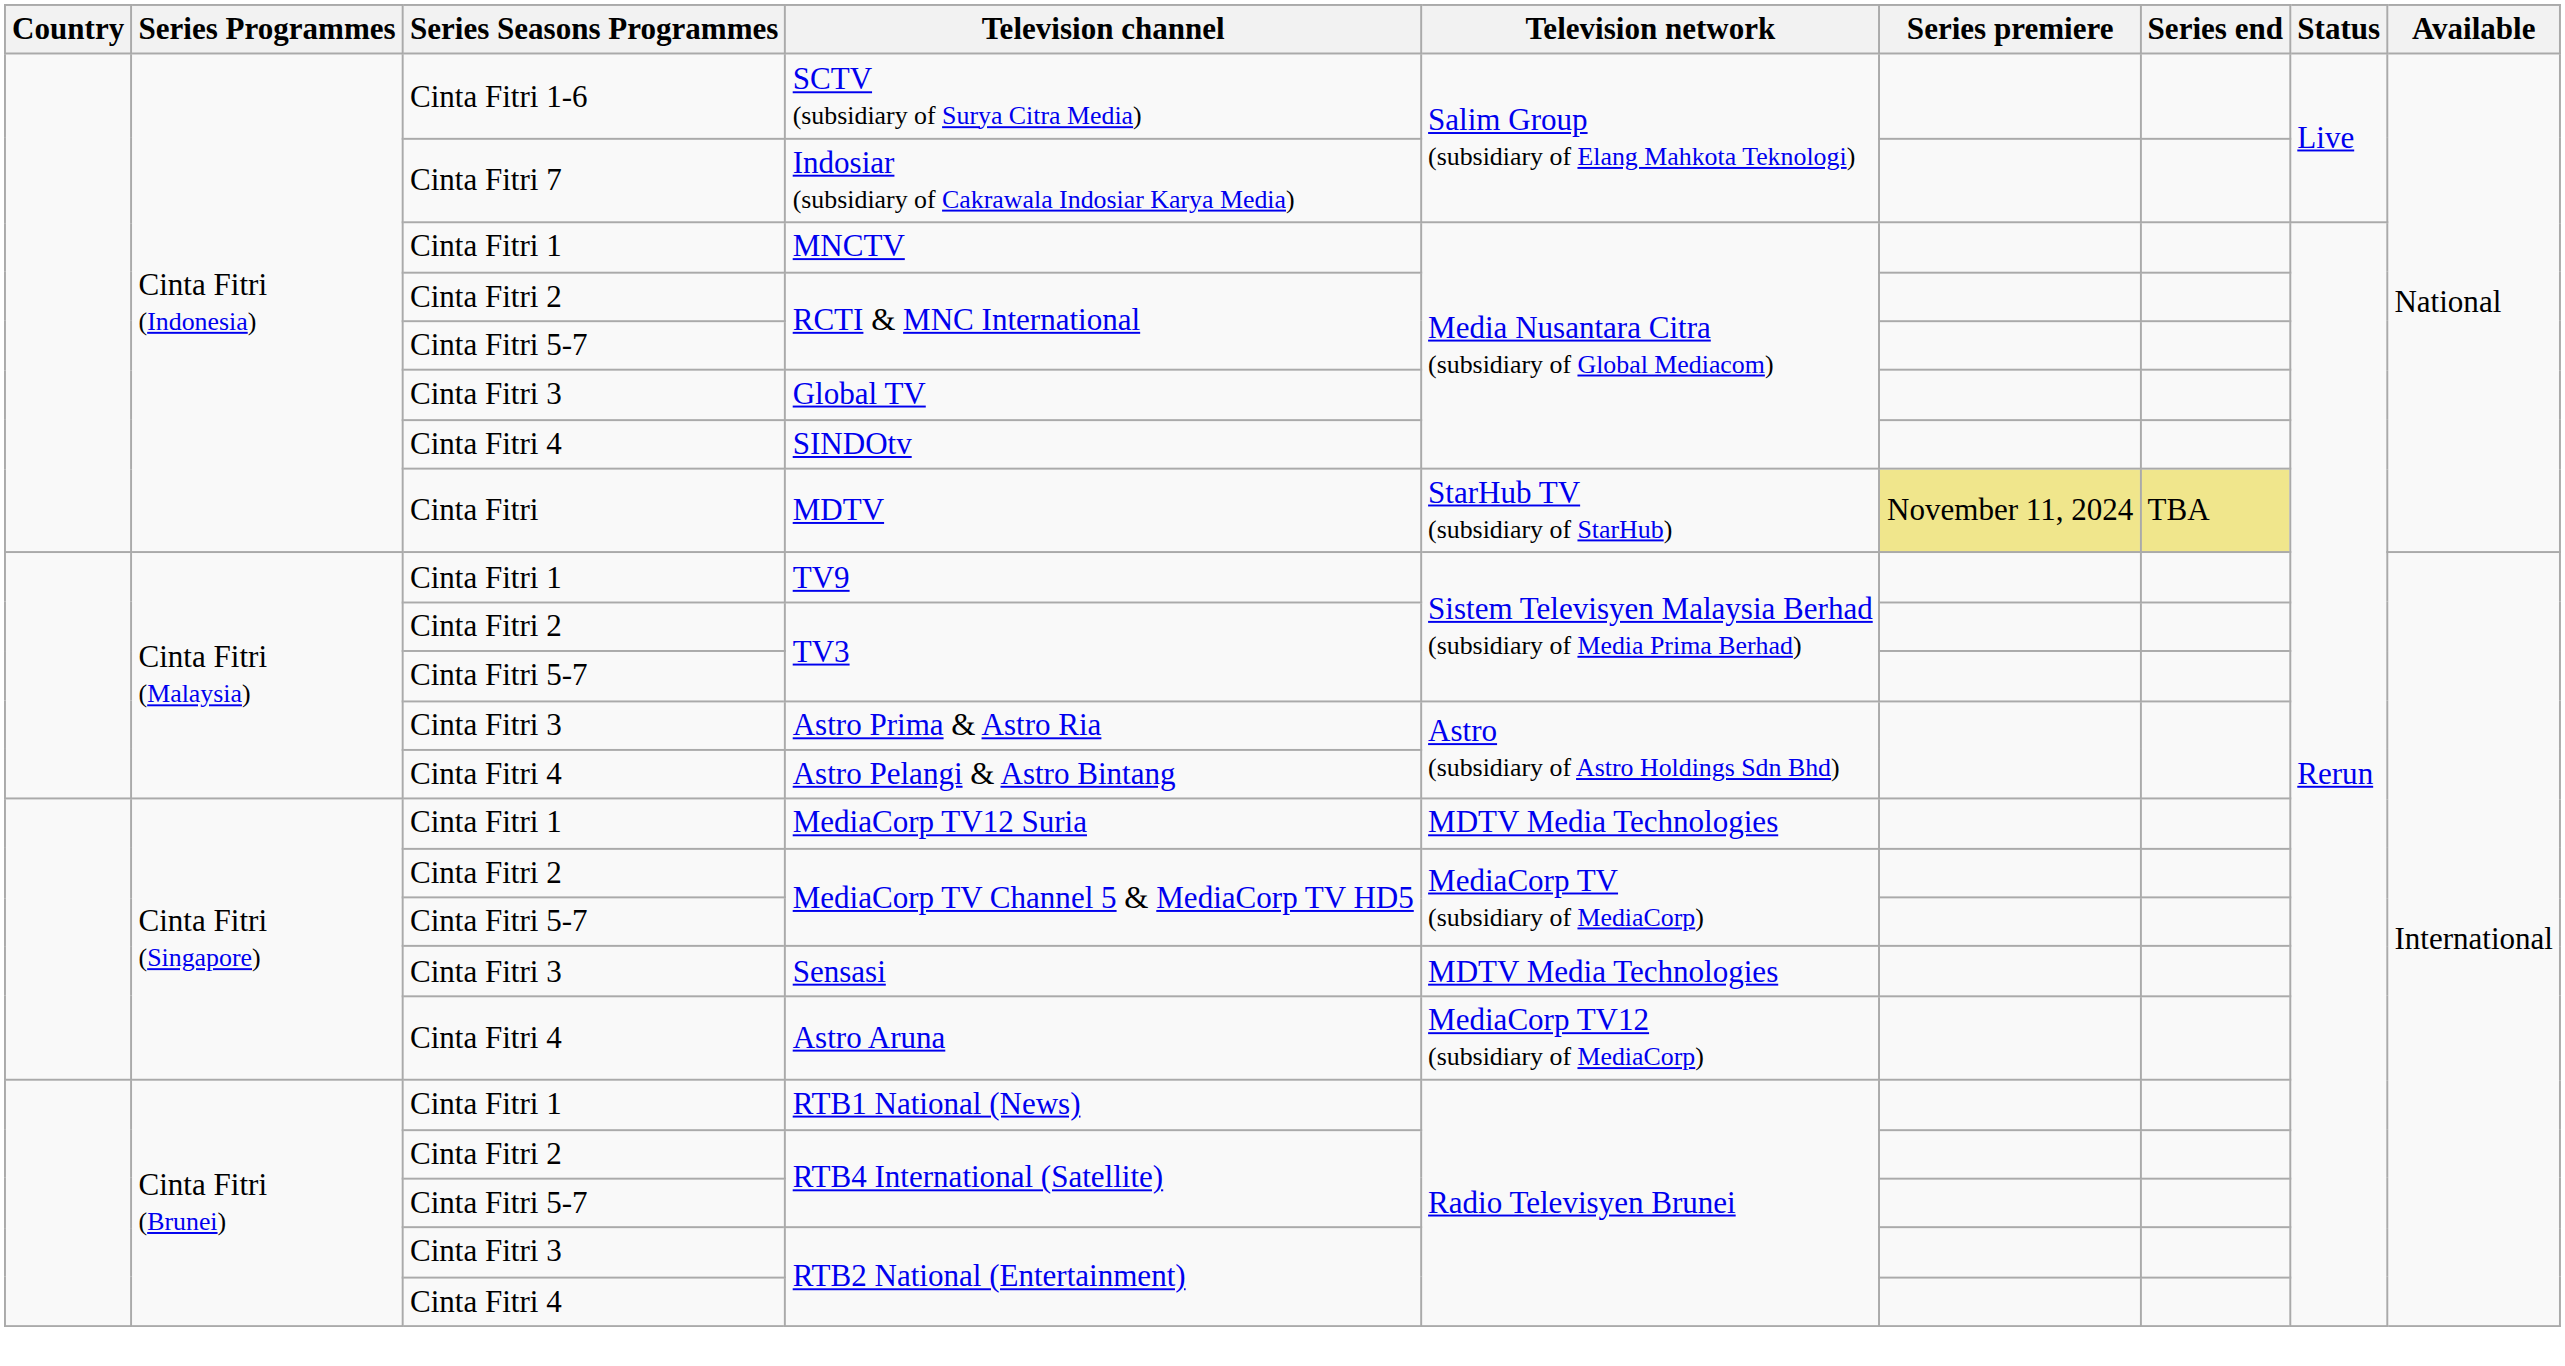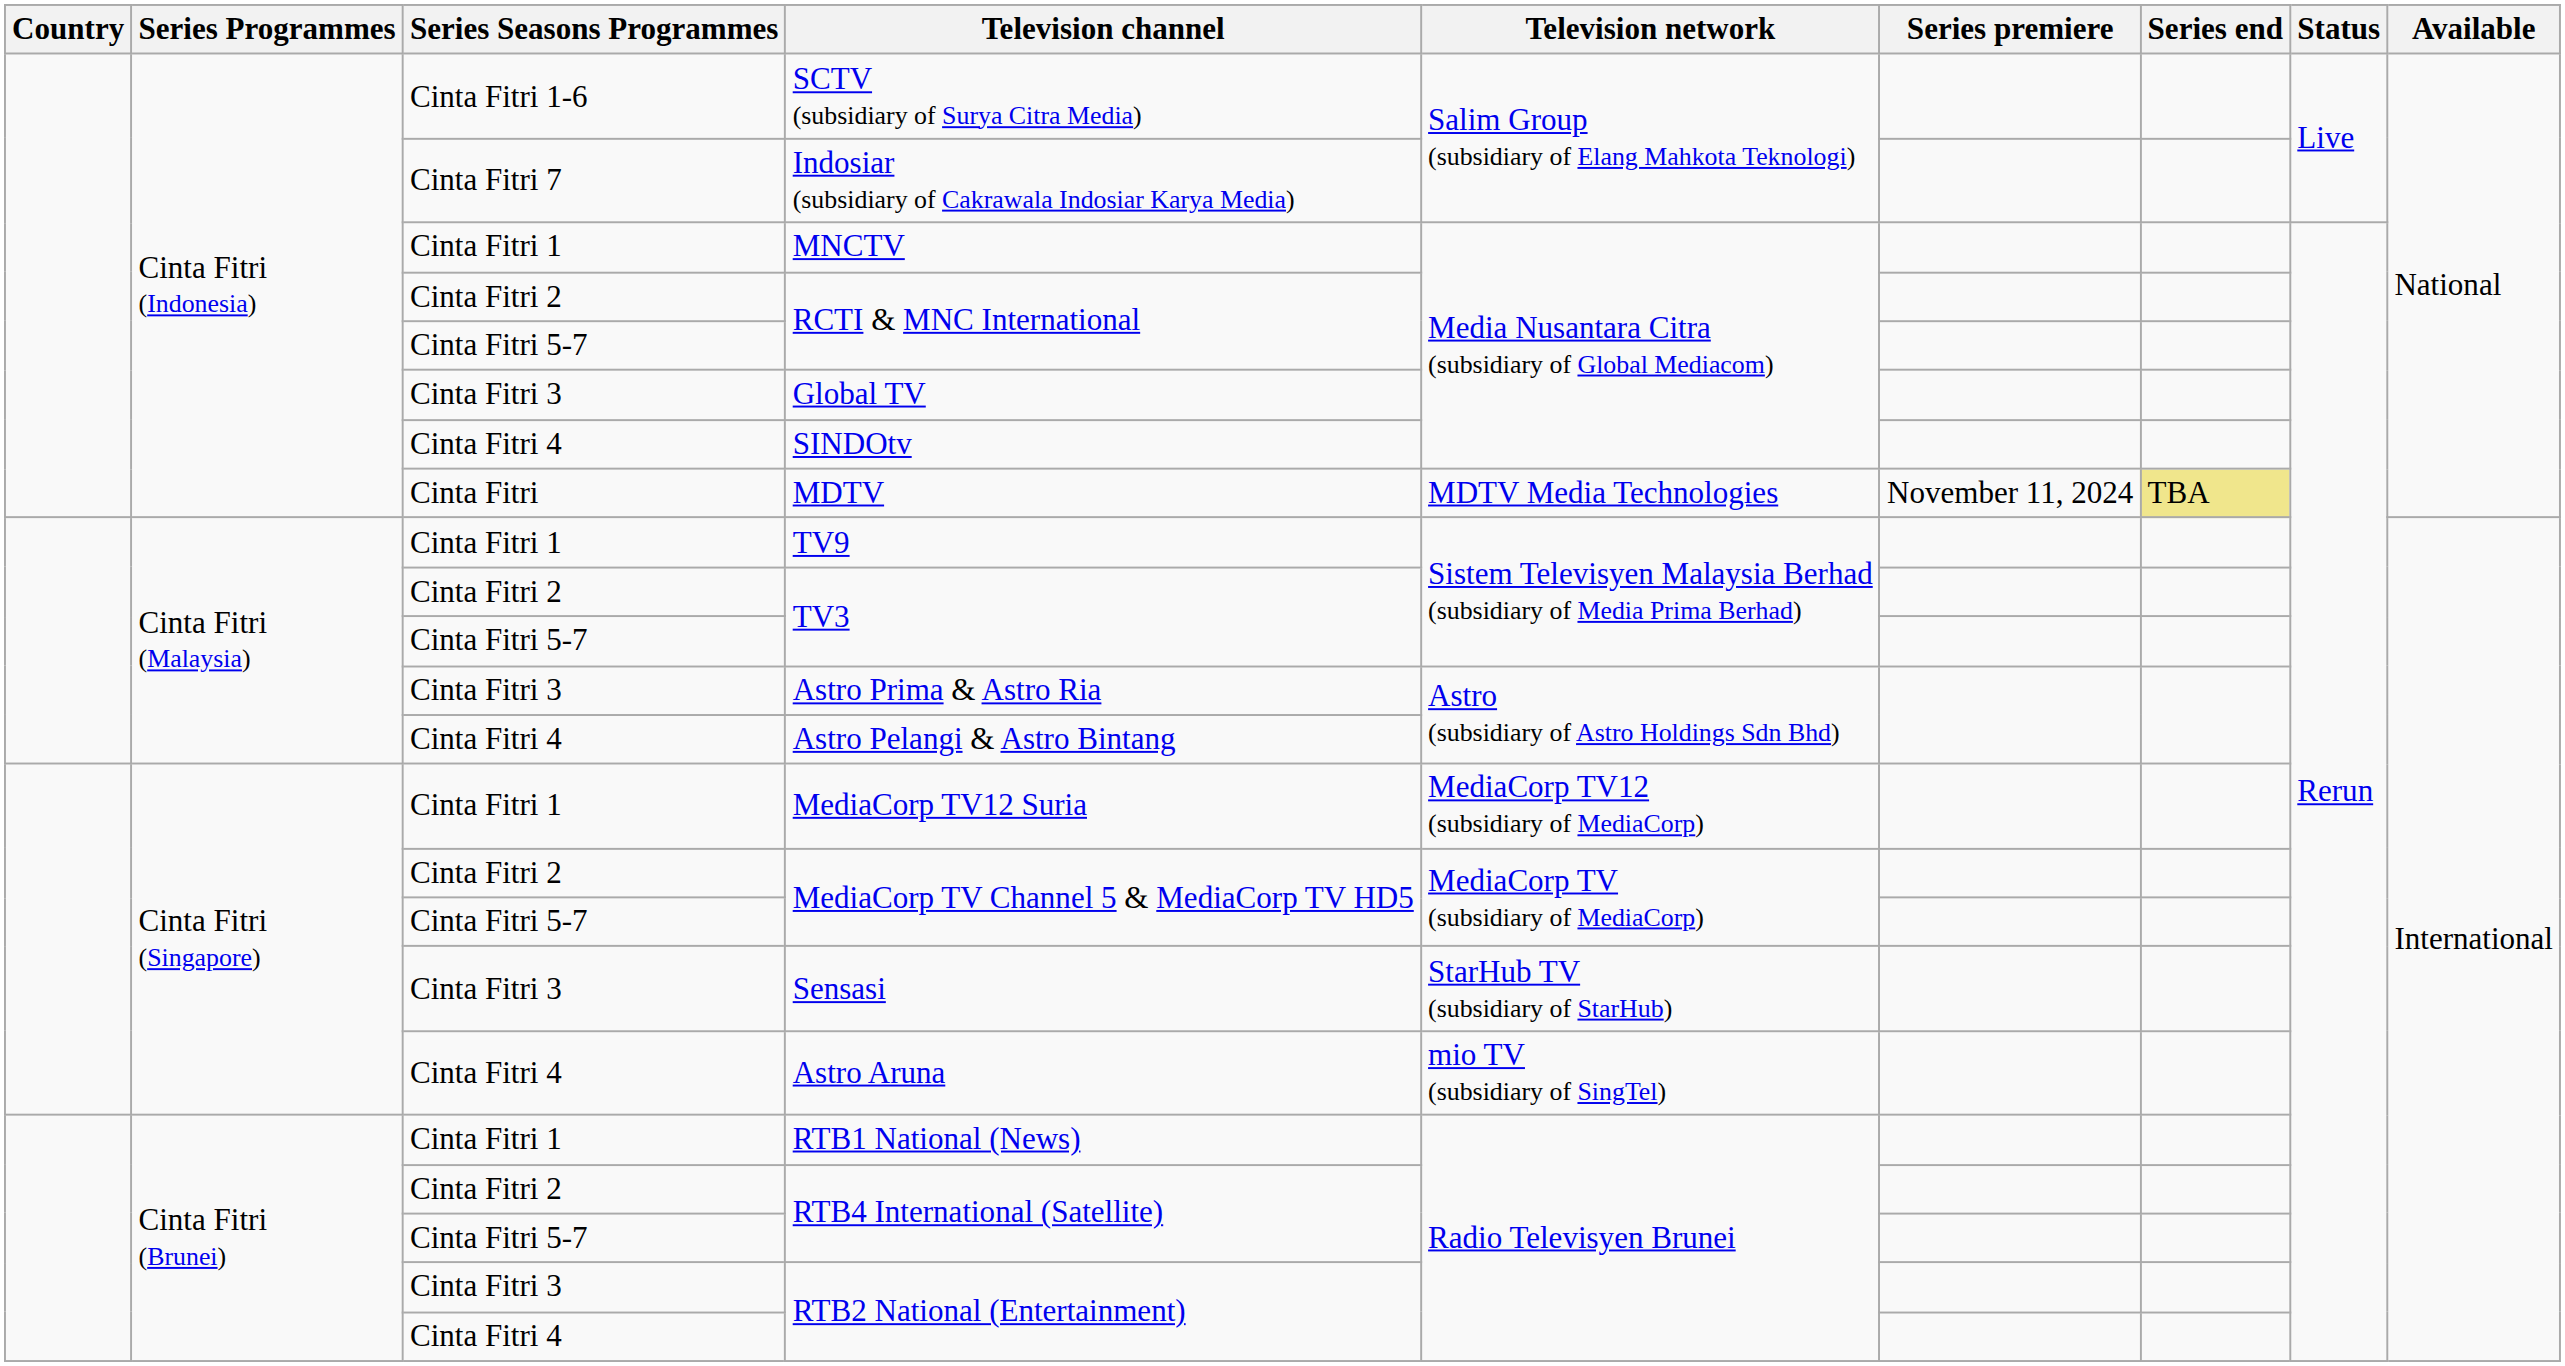 <table class="wikitable">
 <tr>
 <th>Country</th>
 <th>Series Programmes</th>
 <th>Series Seasons Programmes</th>
 <th>Television channel</th>
 <th>Television network</th>
 <th>Series premiere</th>
 <th>Series end</th>
 <th>Status</th>
 <th>Available</th>
 </tr>
 <tr>
 <td rowspan=8></td>
 <td rowspan=8>Cinta Fitri<br><small>(<a href='#'>Indonesia</a>)</small><br></td>
 <td>Cinta Fitri 1-6</td>
 <td><a href='#'>SCTV</a><br><small>(subsidiary of <a href='#'>Surya Citra Media</a>)</small><br></td>
 <td rowspan=2><a href='#'>Salim Group</a><br><small>(subsidiary of <a href='#'>Elang Mahkota Teknologi</a>)</small><br></td>
 <td></td>
 <td></td>
 <td rowspan=2><a href='#'>Live</a></td>
 <td rowspan=8>National</td>
 </tr>
 <tr>
 <td>Cinta Fitri 7</td>
 <td><a href='#'>Indosiar</a><br><small>(subsidiary of <a href='#'>Cakrawala Indosiar Karya Media</a>)</small><br></td>
 <td></td>
 <td></td>
 </tr>
 <tr>
 <td>Cinta Fitri 1</td>
 <td><a href='#'>MNCTV</a></td>
 <td rowspan=5><a href='#'>Media Nusantara Citra</a><br><small>(subsidiary of <a href='#'>Global Mediacom</a>)</small><br></td>
 <td></td>
 <td></td>
 <td rowspan=21><a href='#'>Rerun</a></td>
 </tr>
 <tr>
 <td>Cinta Fitri 2</td>
 <td rowspan=2><a href='#'>RCTI</a> & <a href='#'>MNC International</a></td>
 <td></td>
 <td></td>
 </tr>
 <tr>
 <td>Cinta Fitri 5-7</td>
 <td></td>
 <td></td>
 </tr>
 <tr>
 <td>Cinta Fitri 3</td>
 <td><a href='#'>Global TV</a></td>
 <td></td>
 <td></td>
 </tr>
 <tr>
 <td>Cinta Fitri 4</td>
 <td><a href='#'>SINDOtv</a></td>
 <td></td>
 <td></td>
 </tr>
 <tr>
 <td>Cinta Fitri</td>
 <td><a href='#'>MDTV</a></td>
-<td><a href='#'>StarHub TV</a><br><small>(subsidiary of <a href='#'>StarHub</a>)</small><br></td>
-<td style="background: khaki;">November 11, 2024</td>
+<td><a href='#'>MDTV Media Technologies</a></td>
+<td>November 11, 2024</td>
 <td style="background: khaki;">TBA</td>
 </tr>
 <tr>
 <td rowspan=5></td>
 <td rowspan=5>Cinta Fitri<br><small>(<a href='#'>Malaysia</a>)</small><br></td>
 <td>Cinta Fitri 1</td>
 <td><a href='#'>TV9</a></td>
 <td rowspan=3><a href='#'>Sistem Televisyen Malaysia Berhad</a><br><small>(subsidiary of <a href='#'>Media Prima Berhad</a>)</small><br></td>
 <td></td>
 <td></td>
 <td rowspan=15>International</td>
 </tr>
 <tr>
 <td>Cinta Fitri 2</td>
 <td rowspan=2><a href='#'>TV3</a></td>
 <td></td>
 <td></td>
 </tr>
 <tr>
 <td>Cinta Fitri 5-7</td>
 <td></td>
 <td></td>
 </tr>
 <tr>
 <td>Cinta Fitri 3</td>
 <td><a href='#'>Astro Prima</a> & <a href='#'>Astro Ria</a></td>
 <td rowspan=2><a href='#'>Astro</a><br><small>(subsidiary of <a href='#'>Astro Holdings Sdn Bhd</a>)</small><br></td>
 <td rowspan=2></td>
 <td rowspan=2></td>
 </tr>
 <tr>
 <td>Cinta Fitri 4</td>
 <td><a href='#'>Astro Pelangi</a> & <a href='#'>Astro Bintang</a></td>
 </tr>
 <tr>
 <td rowspan=5></td>
 <td rowspan=5>Cinta Fitri<br><small>(<a href='#'>Singapore</a>)</small><br></td>
 <td>Cinta Fitri 1</td>
 <td><a href='#'>MediaCorp TV12 Suria</a></td>
-<td><a href='#'>MDTV Media Technologies</a></td>
+<td><a href='#'>MediaCorp TV12</a><br><small>(subsidiary of <a href='#'>MediaCorp</a>)</small><br></td>
 <td></td>
 <td></td>
 </tr>
 <tr>
 <td>Cinta Fitri 2</td>
 <td rowspan=2><a href='#'>MediaCorp TV Channel 5</a> & <a href='#'>MediaCorp TV HD5</a></td>
 <td rowspan=2><a href='#'>MediaCorp TV</a><br><small>(subsidiary of <a href='#'>MediaCorp</a>)</small><br></td>
 <td></td>
 <td></td>
 </tr>
 <tr>
 <td>Cinta Fitri 5-7</td>
 <td></td>
 <td></td>
 </tr>
 <tr>
 <td>Cinta Fitri 3</td>
 <td><a href='#'>Sensasi</a></td>
-<td><a href='#'>MDTV Media Technologies</a></td>
+<td><a href='#'>StarHub TV</a><br><small>(subsidiary of <a href='#'>StarHub</a>)</small><br></td>
 <td></td>
 <td></td>
 </tr>
 <tr>
 <td>Cinta Fitri 4</td>
 <td><a href='#'>Astro Aruna</a></td>
-<td><a href='#'>MediaCorp TV12</a><br><small>(subsidiary of <a href='#'>MediaCorp</a>)</small><br></td>
+<td><a href='#'>mio TV</a><br><small>(subsidiary of <a href='#'>SingTel</a>)</small><br></td>
 <td></td>
 <td></td>
 </tr>
 <tr>
 <td rowspan=5></td>
 <td rowspan=5>Cinta Fitri<br><small>(<a href='#'>Brunei</a>)</small><br></td>
 <td>Cinta Fitri 1</td>
 <td><a href='#'>RTB1 National (News)</a></td>
 <td rowspan=5><a href='#'>Radio Televisyen Brunei</a></td>
 <td></td>
 <td></td>
 </tr>
 <tr>
 <td>Cinta Fitri 2</td>
 <td rowspan=2><a href='#'>RTB4 International (Satellite)</a></td>
 <td></td>
 <td></td>
 </tr>
 <tr>
 <td>Cinta Fitri 5-7</td>
 <td></td>
 <td></td>
 </tr>
 <tr>
 <td>Cinta Fitri 3</td>
 <td rowspan=2><a href='#'>RTB2 National (Entertainment)</a></td>
 <td></td>
 <td></td>
 </tr>
 <tr>
 <td>Cinta Fitri 4</td>
 <td></td>
 <td></td>
 </tr>
 </table>
